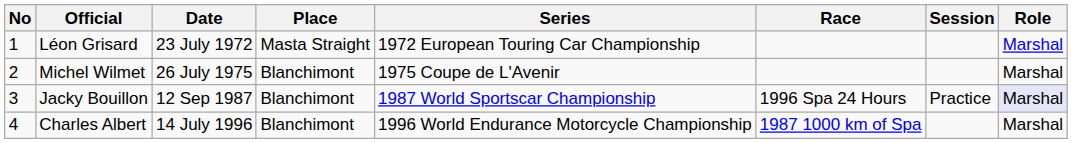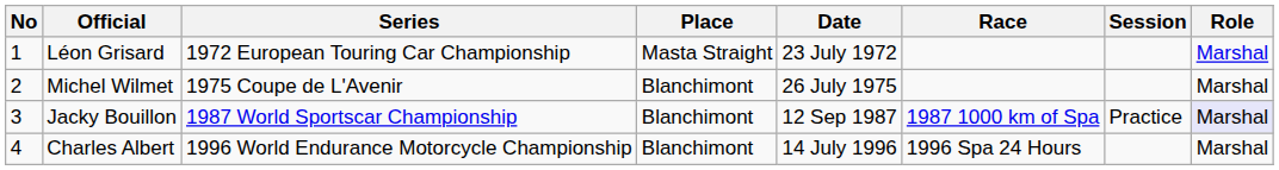 <table class="wikitable" border="1" style="font-size: 85%;">
 <tr ----->
 <th>No</th>
 <th>Official</th>
+<th>Series</th>
+<th>Place</th>
 <th>Date</th>
-<th>Place</th>
-<th>Series</th>
 <th>Race</th>
 <th>Session</th>
 <th>Role</th>
 </tr>
 <tr ----->
 <td>1</td>
 <td> Léon Grisard</td>
+<td>1972 European Touring Car Championship</td>
+<td>Masta Straight</td>
 <td>23 July 1972</td>
-<td>Masta Straight</td>
-<td>1972 European Touring Car Championship</td>
 <td></td>
 <td></td>
 <td><a href='#'>Marshal</a></td>
 </tr>
 <tr ----->
 <td>2</td>
 <td> Michel Wilmet</td>
+<td>1975 Coupe de L'Avenir</td>
+<td>Blanchimont</td>
 <td>26 July 1975</td>
-<td>Blanchimont</td>
-<td>1975 Coupe de L'Avenir</td>
 <td></td>
 <td></td>
 <td>Marshal</td>
 </tr>
 <tr ----->
 <td>3</td>
 <td> Jacky Bouillon</td>
+<td><a href='#'>1987 World Sportscar Championship</a></td>
+<td>Blanchimont</td>
 <td>12 Sep 1987</td>
-<td>Blanchimont</td>
-<td><a href='#'>1987 World Sportscar Championship</a></td>
-<td>1996 Spa 24 Hours</td>
+<td><a href='#'>1987 1000 km of Spa</a></td>
 <td>Practice</td>
 <td style="background: lavender;">Marshal</td>
 </tr>
 <tr ----->
 <td>4</td>
 <td> Charles Albert</td>
+<td>1996 World Endurance Motorcycle Championship</td>
+<td>Blanchimont</td>
 <td>14 July 1996</td>
-<td>Blanchimont</td>
-<td>1996 World Endurance Motorcycle Championship</td>
-<td><a href='#'>1987 1000 km of Spa</a></td>
+<td>1996 Spa 24 Hours</td>
 <td></td>
 <td>Marshal</td>
 </tr>
 </table>
